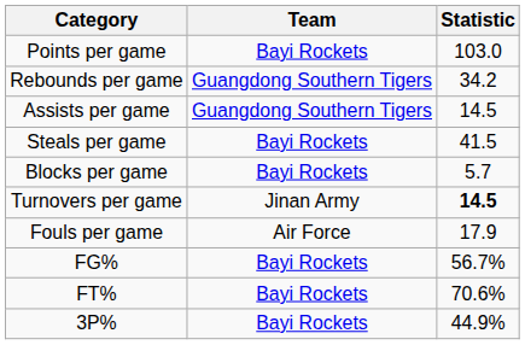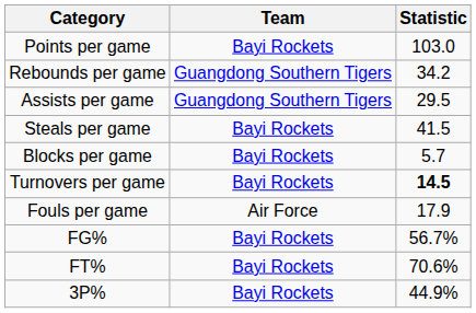 <table class="wikitable" style="text-align:center">
 <tr>
 <th>Category</th>
 <th>Team</th>
 <th>Statistic</th>
 </tr>
 <tr>
 <td>Points per game</td>
 <td><a href='#'>Bayi Rockets</a></td>
 <td>103.0</td>
 </tr>
 <tr>
 <td>Rebounds per game</td>
 <td><a href='#'>Guangdong Southern Tigers</a></td>
 <td>34.2</td>
 </tr>
 <tr>
 <td>Assists per game</td>
 <td><a href='#'>Guangdong Southern Tigers</a></td>
-<td>14.5</td>
+<td>29.5</td>
 </tr>
 <tr>
 <td>Steals per game</td>
 <td><a href='#'>Bayi Rockets</a></td>
 <td>41.5</td>
 </tr>
 <tr>
 <td>Blocks per game</td>
 <td><a href='#'>Bayi Rockets</a></td>
 <td>5.7</td>
 </tr>
 <tr>
 <td>Turnovers per game</td>
-<td>Jinan Army</td>
+<td><a href='#'>Bayi Rockets</a></td>
 <td><strong>14.5</strong></td>
 </tr>
 <tr>
 <td>Fouls per game</td>
 <td>Air Force</td>
 <td>17.9</td>
 </tr>
 <tr>
 <td>FG%</td>
 <td><a href='#'>Bayi Rockets</a></td>
 <td>56.7%</td>
 </tr>
 <tr>
 <td>FT%</td>
 <td><a href='#'>Bayi Rockets</a></td>
 <td>70.6%</td>
 </tr>
 <tr>
 <td>3P%</td>
 <td><a href='#'>Bayi Rockets</a></td>
 <td>44.9%</td>
 </tr>
 </table>
